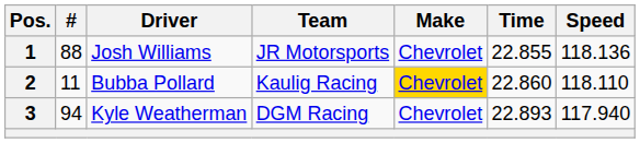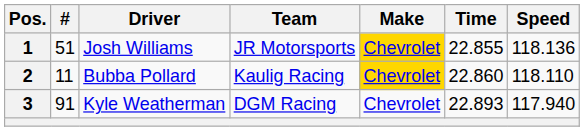 <table class="wikitable" style="font-size:95%">
 <tr>
 <th>Pos.</th>
 <th>#</th>
 <th>Driver</th>
 <th>Team</th>
 <th>Make</th>
 <th>Time</th>
 <th>Speed</th>
 </tr>
 <tr>
 <th>1</th>
-<td>88</td>
+<td>51</td>
 <td><a href='#'>Josh Williams</a></td>
 <td><a href='#'>JR Motorsports</a></td>
-<td><a href='#'>Chevrolet</a></td>
+<td style="background: gold;"><a href='#'>Chevrolet</a></td>
 <td>22.855</td>
 <td>118.136</td>
 </tr>
 <tr>
 <th>2</th>
 <td>11</td>
 <td><a href='#'>Bubba Pollard</a></td>
 <td><a href='#'>Kaulig Racing</a></td>
 <td style="background: gold;"><a href='#'>Chevrolet</a></td>
 <td>22.860</td>
 <td>118.110</td>
 </tr>
 <tr>
 <th>3</th>
-<td>94</td>
+<td>91</td>
 <td><a href='#'>Kyle Weatherman</a></td>
 <td><a href='#'>DGM Racing</a></td>
 <td><a href='#'>Chevrolet</a></td>
 <td>22.893</td>
 <td>117.940</td>
 </tr>
 <tr>
 <th colspan="7"></th>
 </tr>
 </table>
